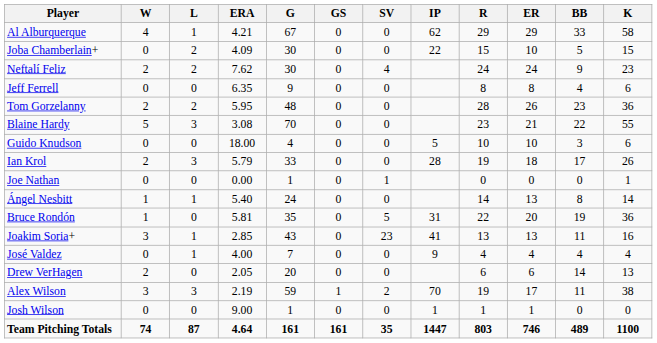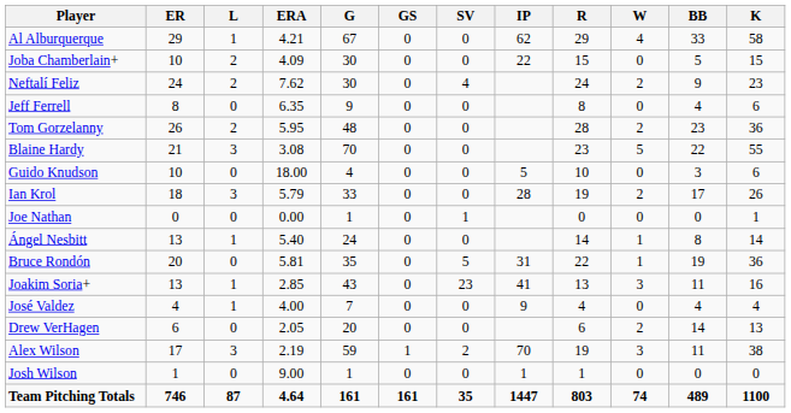 <table class="wikitable sortable" style="text-align:center">
 <tr>
 <th bgcolor="#DDDDFF" width="17%">Player</th>
-<th bgcolor="#DDDDFF" width="7%">W</th>
+<th bgcolor="#DDDDFF" width="7%">ER</th>
 <th bgcolor="#DDDDFF" width="7%">L</th>
 <th bgcolor="#DDDDFF" width="7%">ERA</th>
 <th bgcolor="#DDDDFF" width="7%">G</th>
 <th bgcolor="#DDDDFF" width="7%">GS</th>
 <th bgcolor="#DDDDFF" width="7%">SV</th>
 <th bgcolor="#DDDDFF" width="7%">IP</th>
 <th bgcolor="#DDDDFF" width="7%">R</th>
-<th bgcolor="#DDDDFF" width="7%">ER</th>
+<th bgcolor="#DDDDFF" width="7%">W</th>
 <th bgcolor="#DDDDFF" width="7%">BB</th>
 <th bgcolor="#DDDDFF" width="7%">K</th>
 </tr>
 <tr>
 <td align=left><a href='#'>Al Alburquerque</a></td>
-<td>4</td>
+<td>29</td>
 <td>1</td>
 <td>4.21</td>
 <td>67</td>
 <td>0</td>
 <td>0</td>
 <td>62</td>
 <td>29</td>
-<td>29</td>
+<td>4</td>
 <td>33</td>
 <td>58</td>
 </tr>
 <tr>
 <td align=left><a href='#'>Joba Chamberlain</a>+</td>
-<td>0</td>
+<td>10</td>
 <td>2</td>
 <td>4.09</td>
 <td>30</td>
 <td>0</td>
 <td>0</td>
 <td>22</td>
 <td>15</td>
-<td>10</td>
+<td>0</td>
 <td>5</td>
 <td>15</td>
 </tr>
 <tr>
 <td align=left><a href='#'>Neftalí Feliz</a></td>
-<td>2</td>
+<td>24</td>
 <td>2</td>
 <td>7.62</td>
 <td>30</td>
 <td>0</td>
 <td>4</td>
 <td></td>
 <td>24</td>
-<td>24</td>
+<td>2</td>
 <td>9</td>
 <td>23</td>
 </tr>
 <tr>
 <td align=left><a href='#'>Jeff Ferrell</a></td>
-<td>0</td>
+<td>8</td>
 <td>0</td>
 <td>6.35</td>
 <td>9</td>
 <td>0</td>
 <td>0</td>
 <td></td>
 <td>8</td>
-<td>8</td>
+<td>0</td>
 <td>4</td>
 <td>6</td>
 </tr>
 <tr>
 <td align=left><a href='#'>Tom Gorzelanny</a></td>
-<td>2</td>
+<td>26</td>
 <td>2</td>
 <td>5.95</td>
 <td>48</td>
 <td>0</td>
 <td>0</td>
 <td></td>
 <td>28</td>
-<td>26</td>
+<td>2</td>
 <td>23</td>
 <td>36</td>
 </tr>
 <tr>
 <td align=left><a href='#'>Blaine Hardy</a></td>
-<td>5</td>
+<td>21</td>
 <td>3</td>
 <td>3.08</td>
 <td>70</td>
 <td>0</td>
 <td>0</td>
 <td></td>
 <td>23</td>
-<td>21</td>
+<td>5</td>
 <td>22</td>
 <td>55</td>
 </tr>
 <tr>
 <td align=left><a href='#'>Guido Knudson</a></td>
-<td>0</td>
+<td>10</td>
 <td>0</td>
 <td>18.00</td>
 <td>4</td>
 <td>0</td>
 <td>0</td>
 <td>5</td>
 <td>10</td>
-<td>10</td>
+<td>0</td>
 <td>3</td>
 <td>6</td>
 </tr>
 <tr>
 <td align=left><a href='#'>Ian Krol</a></td>
-<td>2</td>
+<td>18</td>
 <td>3</td>
 <td>5.79</td>
 <td>33</td>
 <td>0</td>
 <td>0</td>
 <td>28</td>
 <td>19</td>
-<td>18</td>
+<td>2</td>
 <td>17</td>
 <td>26</td>
 </tr>
 <tr>
 <td align=left><a href='#'>Joe Nathan</a></td>
 <td>0</td>
 <td>0</td>
 <td>0.00</td>
 <td>1</td>
 <td>0</td>
 <td>1</td>
 <td></td>
 <td>0</td>
 <td>0</td>
 <td>0</td>
 <td>1</td>
 </tr>
 <tr>
 <td align=left><a href='#'>Ángel Nesbitt</a></td>
-<td>1</td>
+<td>13</td>
 <td>1</td>
 <td>5.40</td>
 <td>24</td>
 <td>0</td>
 <td>0</td>
 <td></td>
 <td>14</td>
-<td>13</td>
+<td>1</td>
 <td>8</td>
 <td>14</td>
 </tr>
 <tr>
 <td align=left><a href='#'>Bruce Rondón</a></td>
-<td>1</td>
+<td>20</td>
 <td>0</td>
 <td>5.81</td>
 <td>35</td>
 <td>0</td>
 <td>5</td>
 <td>31</td>
 <td>22</td>
-<td>20</td>
+<td>1</td>
 <td>19</td>
 <td>36</td>
 </tr>
 <tr>
 <td align=left><a href='#'>Joakim Soria</a>+</td>
-<td>3</td>
+<td>13</td>
 <td>1</td>
 <td>2.85</td>
 <td>43</td>
 <td>0</td>
 <td>23</td>
 <td>41</td>
 <td>13</td>
-<td>13</td>
+<td>3</td>
 <td>11</td>
 <td>16</td>
 </tr>
 <tr>
 <td align=left><a href='#'>José Valdez</a></td>
-<td>0</td>
+<td>4</td>
 <td>1</td>
 <td>4.00</td>
 <td>7</td>
 <td>0</td>
 <td>0</td>
 <td>9</td>
 <td>4</td>
-<td>4</td>
+<td>0</td>
 <td>4</td>
 <td>4</td>
 </tr>
 <tr>
 <td align=left><a href='#'>Drew VerHagen</a></td>
-<td>2</td>
+<td>6</td>
 <td>0</td>
 <td>2.05</td>
 <td>20</td>
 <td>0</td>
 <td>0</td>
 <td></td>
 <td>6</td>
-<td>6</td>
+<td>2</td>
 <td>14</td>
 <td>13</td>
 </tr>
 <tr>
 <td align=left><a href='#'>Alex Wilson</a></td>
-<td>3</td>
+<td>17</td>
 <td>3</td>
 <td>2.19</td>
 <td>59</td>
 <td>1</td>
 <td>2</td>
 <td>70</td>
 <td>19</td>
-<td>17</td>
+<td>3</td>
 <td>11</td>
 <td>38</td>
 </tr>
 <tr>
 <td align=left><a href='#'>Josh Wilson</a></td>
-<td>0</td>
+<td>1</td>
 <td>0</td>
 <td>9.00</td>
 <td>1</td>
 <td>0</td>
 <td>0</td>
 <td>1</td>
 <td>1</td>
-<td>1</td>
+<td>0</td>
 <td>0</td>
 <td>0</td>
 </tr>
 <tr>
 <td align=left><strong>Team Pitching Totals</strong></td>
-<td><strong>74</strong></td>
+<td><strong>746</strong></td>
 <td><strong>87</strong></td>
 <td><strong>4.64</strong></td>
 <td><strong>161</strong></td>
 <td><strong>161</strong></td>
 <td><strong>35</strong></td>
 <td><strong>1447</strong></td>
 <td><strong>803</strong></td>
-<td><strong>746</strong></td>
+<td><strong>74</strong></td>
 <td><strong>489</strong></td>
 <td><strong>1100</strong></td>
 </tr>
 </table>
